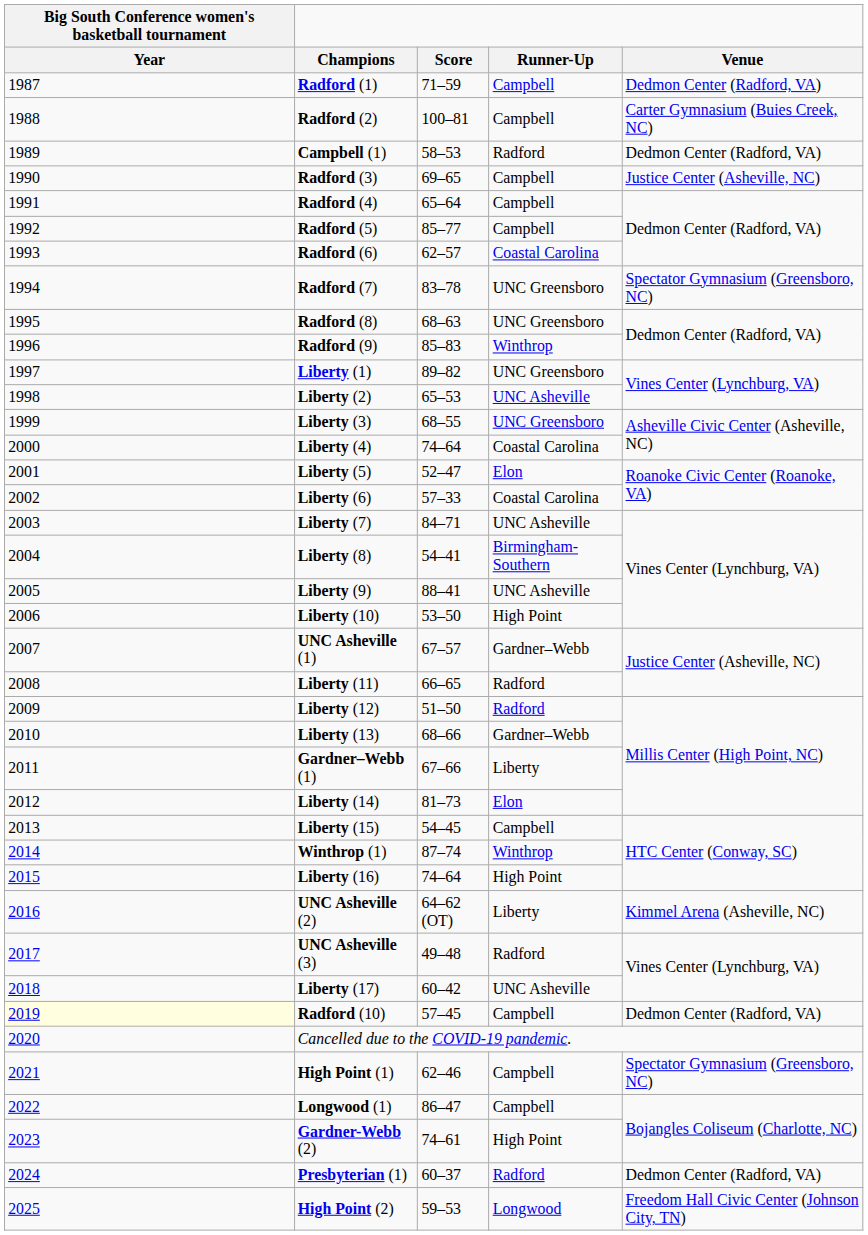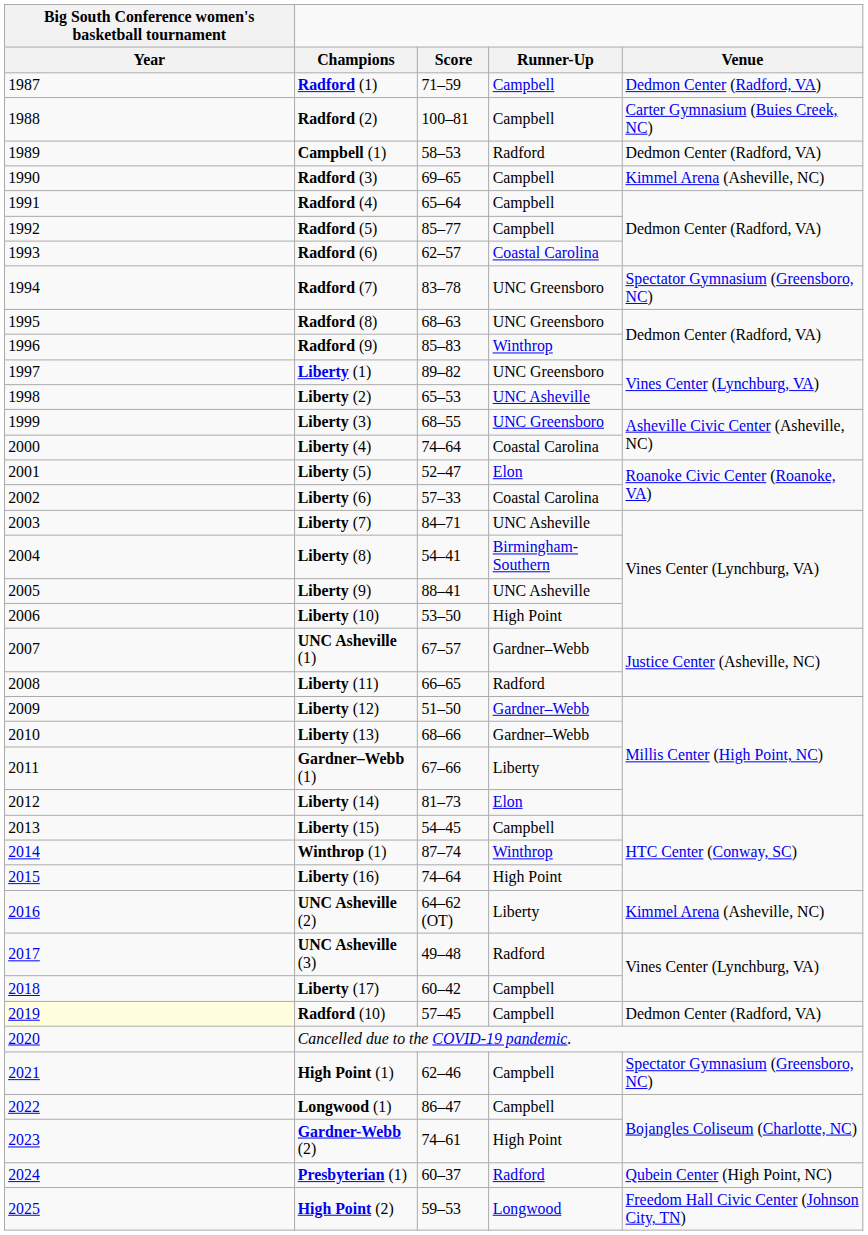 <table class="wikitable sortable">
 <tr>
 <th style=>Big South Conference women's basketball tournament</th>
 </tr>
 <tr>
 <th>Year</th>
 <th>Champions</th>
 <th>Score</th>
 <th>Runner-Up</th>
 <th>Venue</th>
 </tr>
 <tr>
 <td>1987</td>
 <td><strong><a href='#'>Radford</a></strong> (1)</td>
 <td>71–59</td>
 <td><a href='#'>Campbell</a></td>
 <td><a href='#'>Dedmon Center</a> (<a href='#'>Radford, VA</a>)</td>
 </tr>
 <tr>
 <td>1988</td>
 <td><strong>Radford</strong> (2)</td>
 <td>100–81</td>
 <td>Campbell</td>
 <td><a href='#'>Carter Gymnasium</a> (<a href='#'>Buies Creek, NC</a>)</td>
 </tr>
 <tr>
 <td>1989</td>
 <td><strong>Campbell</strong> (1)</td>
 <td>58–53</td>
 <td>Radford</td>
 <td>Dedmon Center (Radford, VA)</td>
 </tr>
 <tr>
 <td>1990</td>
 <td><strong>Radford</strong> (3)</td>
 <td>69–65</td>
 <td>Campbell</td>
-<td><a href='#'>Justice Center</a> (<a href='#'>Asheville, NC</a>)</td>
+<td><a href='#'>Kimmel Arena</a> (Asheville, NC)</td>
 </tr>
 <tr>
 <td>1991</td>
 <td><strong>Radford</strong> (4)</td>
 <td>65–64</td>
 <td>Campbell</td>
 <td rowspan=3>Dedmon Center (Radford, VA)</td>
 </tr>
 <tr>
 <td>1992</td>
 <td><strong>Radford</strong> (5)</td>
 <td>85–77</td>
 <td>Campbell</td>
 </tr>
 <tr>
 <td>1993</td>
 <td><strong>Radford</strong> (6)</td>
 <td>62–57</td>
 <td><a href='#'>Coastal Carolina</a></td>
 </tr>
 <tr>
 <td>1994</td>
 <td><strong>Radford</strong> (7)</td>
 <td>83–78</td>
 <td>UNC Greensboro</td>
 <td><a href='#'>Spectator Gymnasium</a> (<a href='#'>Greensboro, NC</a>)</td>
 </tr>
 <tr>
 <td>1995</td>
 <td><strong>Radford</strong> (8)</td>
 <td>68–63</td>
 <td>UNC Greensboro</td>
 <td rowspan=2>Dedmon Center (Radford, VA)</td>
 </tr>
 <tr>
 <td>1996</td>
 <td><strong>Radford</strong> (9)</td>
 <td>85–83</td>
 <td><a href='#'>Winthrop</a></td>
 </tr>
 <tr>
 <td>1997</td>
 <td><strong><a href='#'>Liberty</a></strong> (1)</td>
 <td>89–82</td>
 <td>UNC Greensboro</td>
 <td rowspan=2><a href='#'>Vines Center</a> (<a href='#'>Lynchburg, VA</a>)</td>
 </tr>
 <tr>
 <td>1998</td>
 <td><strong>Liberty</strong> (2)</td>
 <td>65–53</td>
 <td><a href='#'>UNC Asheville</a></td>
 </tr>
 <tr>
 <td>1999</td>
 <td><strong>Liberty</strong> (3)</td>
 <td>68–55</td>
 <td><a href='#'>UNC Greensboro</a></td>
 <td rowspan=2><a href='#'>Asheville Civic Center</a> (Asheville, NC)</td>
 </tr>
 <tr>
 <td>2000</td>
 <td><strong>Liberty</strong> (4)</td>
 <td>74–64</td>
 <td>Coastal Carolina</td>
 </tr>
 <tr>
 <td>2001</td>
 <td><strong>Liberty</strong> (5)</td>
 <td>52–47</td>
 <td><a href='#'>Elon</a></td>
 <td rowspan=2><a href='#'>Roanoke Civic Center</a> (<a href='#'>Roanoke, VA</a>)</td>
 </tr>
 <tr>
 <td>2002</td>
 <td><strong>Liberty</strong> (6)</td>
 <td>57–33</td>
 <td>Coastal Carolina</td>
 </tr>
 <tr>
 <td>2003</td>
 <td><strong>Liberty</strong> (7)</td>
 <td>84–71</td>
 <td>UNC Asheville</td>
 <td rowspan=4>Vines Center (Lynchburg, VA)</td>
 </tr>
 <tr>
 <td>2004</td>
 <td><strong>Liberty</strong> (8)</td>
 <td>54–41</td>
 <td><a href='#'>Birmingham-Southern</a></td>
 </tr>
 <tr>
 <td>2005</td>
 <td><strong>Liberty</strong> (9)</td>
 <td>88–41</td>
 <td>UNC Asheville</td>
 </tr>
 <tr>
 <td>2006</td>
 <td><strong>Liberty</strong> (10)</td>
 <td>53–50</td>
 <td>High Point</td>
 </tr>
 <tr>
 <td>2007</td>
 <td><strong>UNC Asheville</strong> (1)</td>
 <td>67–57</td>
 <td>Gardner–Webb</td>
 <td rowspan=2><a href='#'>Justice Center</a> (Asheville, NC)</td>
 </tr>
 <tr>
 <td>2008</td>
 <td><strong>Liberty</strong> (11)</td>
 <td>66–65</td>
 <td>Radford</td>
 </tr>
 <tr>
 <td>2009</td>
 <td><strong>Liberty</strong> (12)</td>
 <td>51–50</td>
-<td><a href='#'>Radford</a></td>
+<td><a href='#'>Gardner–Webb</a></td>
 <td rowspan=4><a href='#'>Millis Center</a> (<a href='#'>High Point, NC</a>)</td>
 </tr>
 <tr>
 <td>2010</td>
 <td><strong>Liberty</strong> (13)</td>
 <td>68–66</td>
 <td>Gardner–Webb</td>
 </tr>
 <tr>
 <td>2011</td>
 <td><strong>Gardner–Webb</strong> (1)</td>
 <td>67–66</td>
 <td>Liberty</td>
 </tr>
 <tr>
 <td>2012</td>
 <td><strong>Liberty</strong> (14)</td>
 <td>81–73</td>
 <td><a href='#'>Elon</a></td>
 </tr>
 <tr>
 <td>2013</td>
 <td><strong>Liberty</strong> (15)</td>
 <td>54–45</td>
 <td>Campbell</td>
 <td rowspan=3><a href='#'>HTC Center</a> (<a href='#'>Conway, SC</a>)</td>
 </tr>
 <tr>
 <td><a href='#'>2014</a></td>
 <td><strong>Winthrop</strong> (1)</td>
 <td>87–74</td>
 <td><a href='#'>Winthrop</a></td>
 </tr>
 <tr>
 <td><a href='#'>2015</a></td>
 <td><strong>Liberty</strong> (16)</td>
 <td>74–64</td>
 <td>High Point</td>
 </tr>
 <tr>
 <td><a href='#'>2016</a></td>
 <td><strong>UNC Asheville</strong> (2)</td>
 <td>64–62 (OT)</td>
 <td>Liberty</td>
 <td><a href='#'>Kimmel Arena</a> (Asheville, NC)</td>
 </tr>
 <tr>
 <td><a href='#'>2017</a></td>
 <td><strong>UNC Asheville</strong> (3)</td>
 <td>49–48</td>
 <td>Radford</td>
 <td rowspan=2>Vines Center (Lynchburg, VA)</td>
 </tr>
 <tr>
 <td><a href='#'>2018</a></td>
 <td><strong>Liberty</strong> (17)</td>
 <td>60–42</td>
-<td>UNC Asheville</td>
+<td>Campbell</td>
 </tr>
 <tr>
 <td style="background: lightyellow;"><a href='#'>2019</a></td>
 <td><strong>Radford</strong> (10)</td>
 <td>57–45</td>
 <td>Campbell</td>
 <td>Dedmon Center (Radford, VA)</td>
 </tr>
 <tr>
 <td><a href='#'>2020</a></td>
 <td colspan="4"><em>Cancelled due to the <a href='#'>COVID-19 pandemic</a>.</em></td>
 </tr>
 <tr>
 <td><a href='#'>2021</a></td>
 <td><strong>High Point</strong> (1)</td>
 <td>62–46</td>
 <td>Campbell</td>
 <td><a href='#'>Spectator Gymnasium</a> (<a href='#'>Greensboro, NC</a>)</td>
 </tr>
 <tr>
 <td><a href='#'>2022</a></td>
 <td><strong>Longwood</strong> (1)</td>
 <td>86–47</td>
 <td>Campbell</td>
 <td rowspan=2><a href='#'>Bojangles Coliseum</a> (<a href='#'>Charlotte, NC</a>)</td>
 </tr>
 <tr>
 <td><a href='#'>2023</a></td>
 <td><strong><a href='#'>Gardner-Webb</a></strong> (2)</td>
 <td>74–61</td>
 <td>High Point</td>
 </tr>
 <tr>
 <td><a href='#'>2024</a></td>
 <td><strong><a href='#'>Presbyterian</a></strong> (1)</td>
 <td>60–37</td>
 <td><a href='#'>Radford</a></td>
-<td>Dedmon Center (Radford, VA)</td>
+<td><a href='#'>Qubein Center</a> (High Point, NC)</td>
 </tr>
 <tr>
 <td><a href='#'>2025</a></td>
 <td><strong><a href='#'>High Point</a></strong> (2)</td>
 <td>59–53</td>
 <td><a href='#'>Longwood</a></td>
 <td><a href='#'>Freedom Hall Civic Center</a> (<a href='#'>Johnson City, TN</a>)</td>
 </tr>
 </table>
